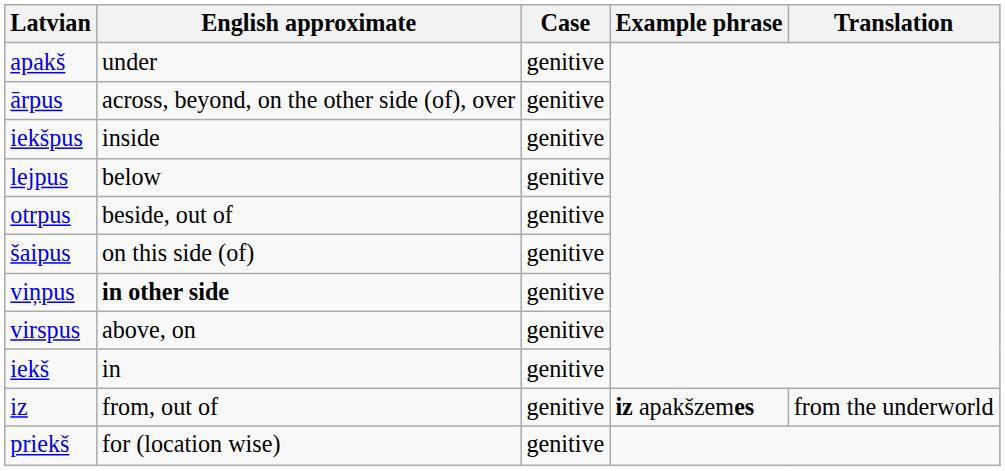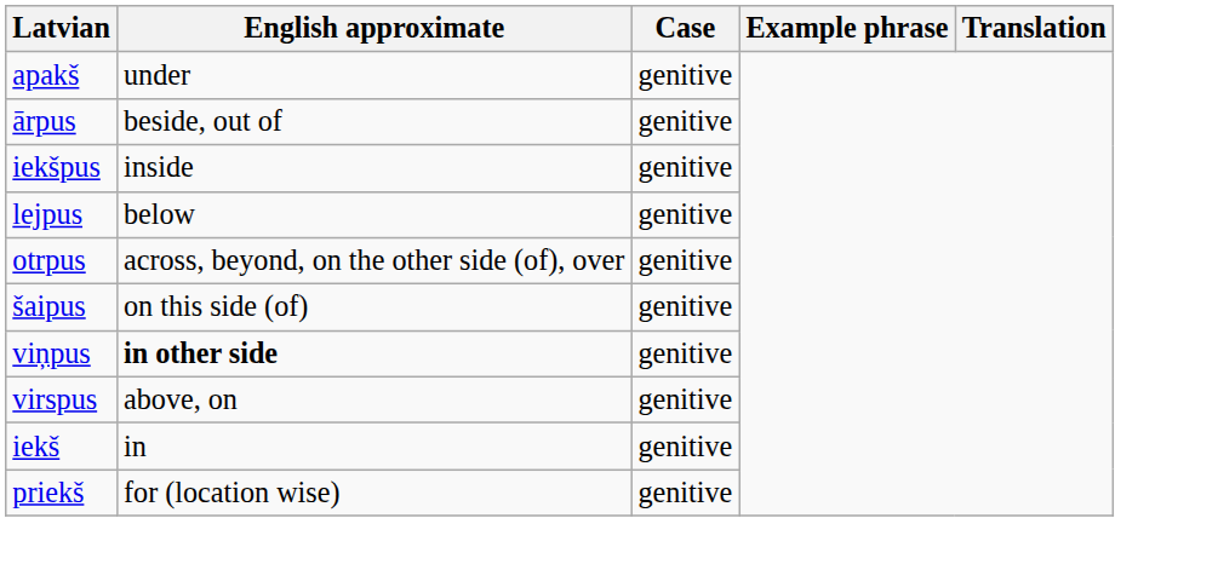 <table class="wikitable sortable">
 <tr>
 <th>Latvian</th>
 <th>English approximate</th>
 <th>Case</th>
 <th>Example phrase</th>
 <th>Translation</th>
 </tr>
 <tr>
 <td><a href='#'>apakš</a></td>
 <td>under</td>
 <td>genitive</td>
 </tr>
 <tr>
 <td><a href='#'>ārpus</a></td>
-<td>across, beyond, on the other side (of), over</td>
+<td>beside, out of</td>
 <td>genitive</td>
 </tr>
 <tr>
 <td><a href='#'>iekšpus</a></td>
 <td>inside</td>
 <td>genitive</td>
 </tr>
 <tr>
 <td><a href='#'>lejpus</a></td>
 <td>below</td>
 <td>genitive</td>
 </tr>
 <tr>
 <td><a href='#'>otrpus</a></td>
-<td>beside, out of</td>
+<td>across, beyond, on the other side (of), over</td>
 <td>genitive</td>
 </tr>
 <tr>
 <td><a href='#'>šaipus</a></td>
 <td>on this side (of)</td>
 <td>genitive</td>
 </tr>
 <tr>
 <td><a href='#'>viņpus</a></td>
 <td><strong>in other side</strong></td>
 <td>genitive</td>
 </tr>
 <tr>
 <td><a href='#'>virspus</a></td>
 <td>above, on</td>
 <td>genitive</td>
 </tr>
 <tr>
 <td><a href='#'>iekš</a></td>
 <td>in</td>
 <td>genitive</td>
 </tr>
 <tr>
-<td><a href='#'>iz</a></td>
-<td>from, out of</td>
-<td>genitive</td>
-<td><strong>iz</strong> apakšzem<strong>es</strong></td>
-<td>from the underworld</td>
-</tr>
-<tr>
 <td><a href='#'>priekš</a></td>
 <td>for (location wise)</td>
 <td>genitive</td>
 </tr>
 </table>
